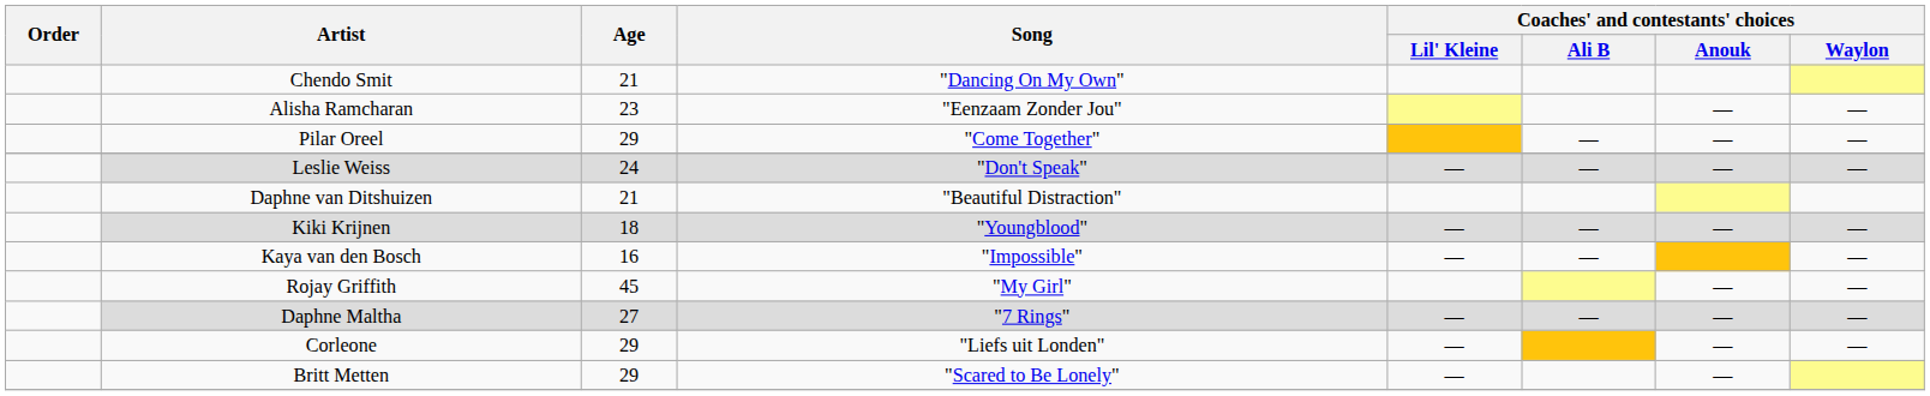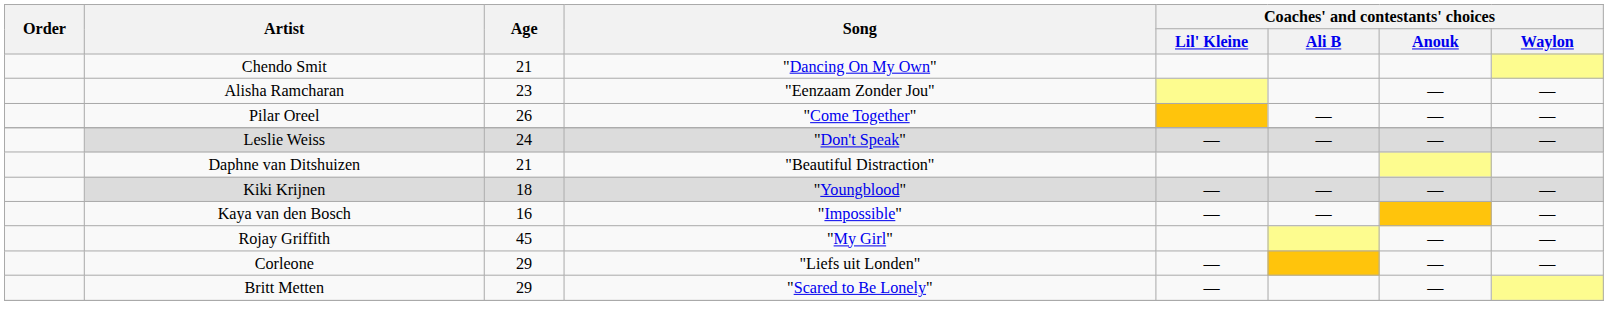 <table class="wikitable" style="text-align:center; line-height:17px; width:100%;">
 <tr>
 <th rowspan="2" scope="col" style="width:05%;">Order</th>
 <th rowspan="2" scope="col" style="width:25%;">Artist</th>
 <th rowspan="2" scope="col" style="width:05%;">Age</th>
 <th rowspan="2" scope="col" style="width:37%;">Song</th>
 <th colspan="4">Coaches' and contestants' choices</th>
 </tr>
 <tr>
 <th style="width:07%;"><a href='#'>Lil' Kleine</a></th>
 <th nowrap="" style="width:07%;"><a href='#'>Ali B</a></th>
 <th style="width:07%;"><a href='#'>Anouk</a></th>
 <th style="width:07%;"><a href='#'>Waylon</a></th>
 </tr>
 <tr>
 <td></td>
 <td>Chendo Smit</td>
 <td>21</td>
 <td>"<a href='#'>Dancing On My Own</a>"</td>
 <td><strong></strong></td>
 <td><strong></strong></td>
 <td><strong></strong></td>
 <td style="background:#fdfc8f;"></td>
 </tr>
 <tr>
 <td></td>
 <td>Alisha Ramcharan</td>
 <td>23</td>
 <td>"Eenzaam Zonder Jou"</td>
 <td style="background:#fdfc8f;"></td>
 <td><strong></strong></td>
 <td>—</td>
 <td>—</td>
 </tr>
 <tr>
 <td></td>
 <td>Pilar Oreel</td>
-<td>29</td>
+<td>26</td>
 <td>"<a href='#'>Come Together</a>"</td>
 <td style="background: #ffc40c;"><strong></strong></td>
 <td>—</td>
 <td>—</td>
 <td>—</td>
 </tr>
 <tr>
 </tr>
 <tr>
 <td></td>
 <td style="background:#DCDCDC;">Leslie Weiss</td>
 <td style="background:#DCDCDC;">24</td>
 <td style="background:#DCDCDC;">"<a href='#'>Don't Speak</a>"</td>
 <td style="background:#DCDCDC;">—</td>
 <td style="background:#DCDCDC;">—</td>
 <td style="background:#DCDCDC;">—</td>
 <td style="background:#DCDCDC;">—</td>
 </tr>
 <tr>
 <td></td>
 <td>Daphne van Ditshuizen</td>
 <td>21</td>
 <td>"Beautiful Distraction"</td>
 <td><strong></strong></td>
 <td><strong></strong></td>
 <td style="background:#fdfc8f;"></td>
 <td><strong></strong></td>
 </tr>
 <tr>
 <td></td>
 <td style="background:#DCDCDC;">Kiki Krijnen</td>
 <td style="background:#DCDCDC;">18</td>
 <td style="background:#DCDCDC;">"<a href='#'>Youngblood</a>"</td>
 <td style="background:#DCDCDC;">—</td>
 <td style="background:#DCDCDC;">—</td>
 <td style="background:#DCDCDC;">—</td>
 <td style="background:#DCDCDC;">—</td>
 </tr>
 <tr>
 <td></td>
 <td>Kaya van den Bosch</td>
 <td>16</td>
 <td>"<a href='#'>Impossible</a>"</td>
 <td>—</td>
 <td>—</td>
 <td style="background: #ffc40c;"><strong></strong></td>
 <td>—</td>
 </tr>
 <tr>
 <td></td>
 <td>Rojay Griffith</td>
 <td>45</td>
 <td>"<a href='#'>My Girl</a>"</td>
 <td><strong></strong></td>
 <td style="background:#fdfc8f;"></td>
 <td>—</td>
 <td>—</td>
 </tr>
 <tr>
 <td></td>
-<td style="background:#DCDCDC;">Daphne Maltha</td>
-<td style="background:#DCDCDC;">27</td>
-<td style="background:#DCDCDC;">"<a href='#'>7 Rings</a>"</td>
-<td style="background:#DCDCDC;">—</td>
-<td style="background:#DCDCDC;">—</td>
-<td style="background:#DCDCDC;">—</td>
-<td style="background:#DCDCDC;">—</td>
-</tr>
-<tr>
-<td></td>
 <td>Corleone</td>
 <td>29</td>
 <td>"Liefs uit Londen"</td>
 <td>—</td>
 <td style="background: #ffc40c;"><strong></strong></td>
 <td>—</td>
 <td>—</td>
 </tr>
 <tr>
 <td></td>
 <td>Britt Metten</td>
 <td>29</td>
 <td>"<a href='#'>Scared to Be Lonely</a>"</td>
 <td>—</td>
 <td><strong></strong></td>
 <td>—</td>
 <td style="background:#fdfc8f;"></td>
 </tr>
 <tr>
 </tr>
 </table>
